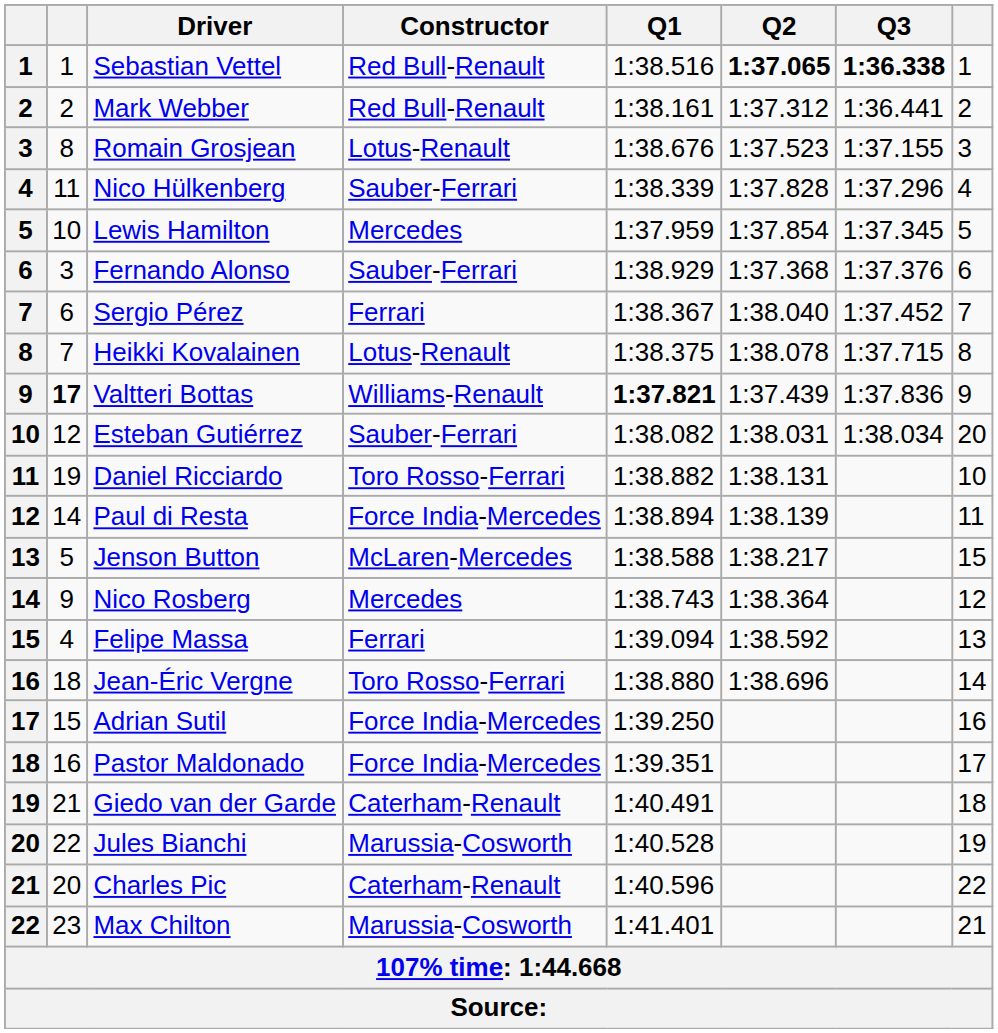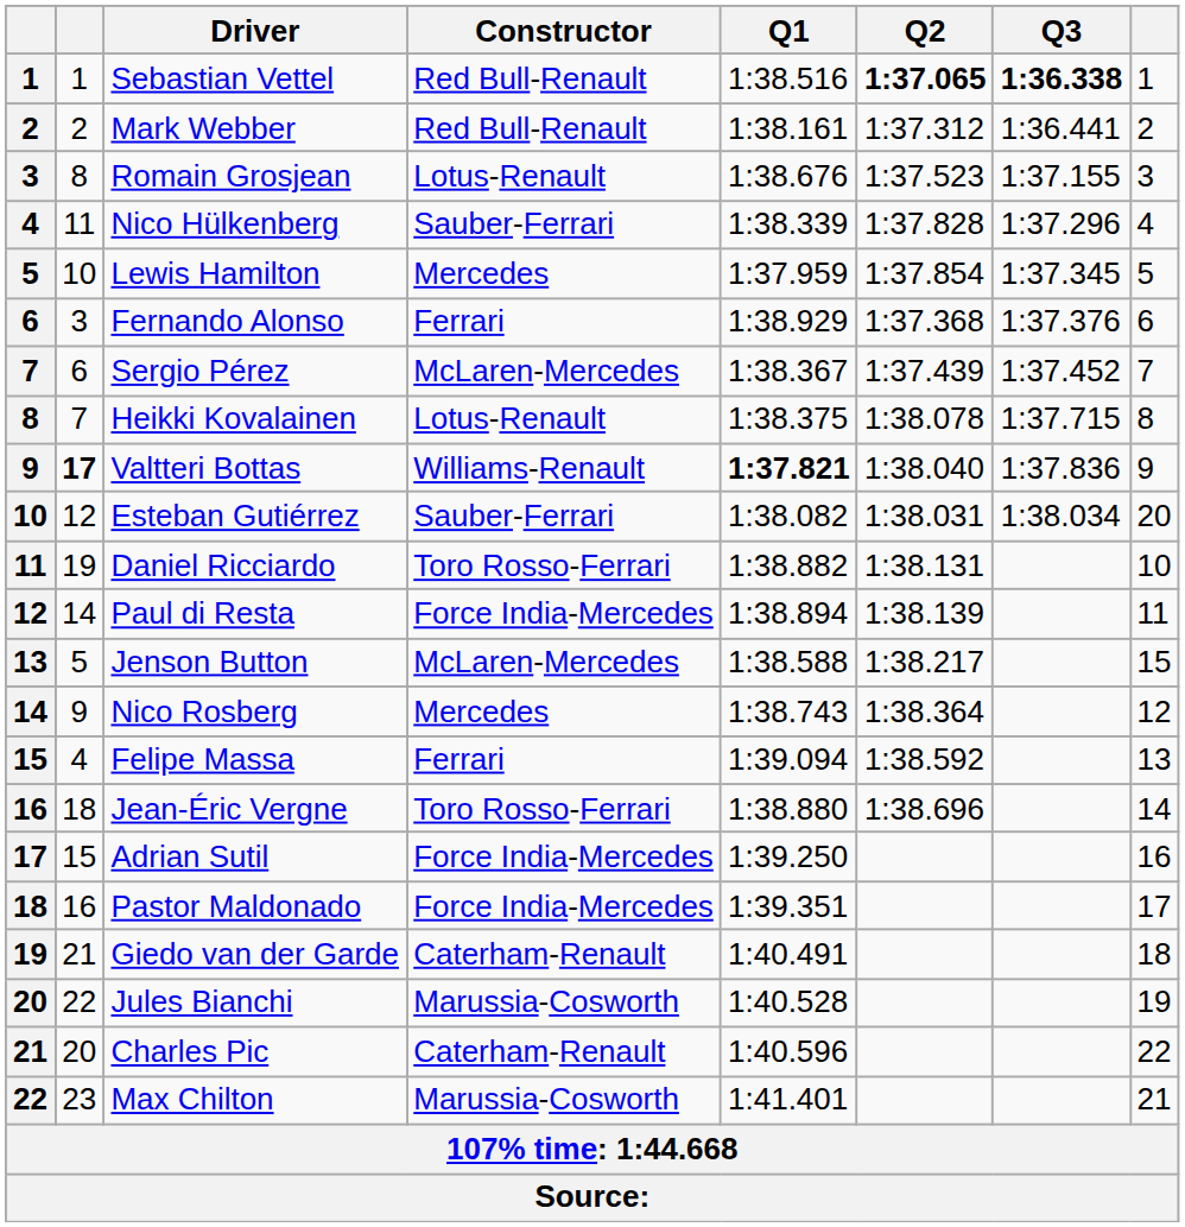 <table class="wikitable sortable" style="font-size:85%">
 <tr>
 <th></th>
 <th></th>
 <th>Driver</th>
 <th>Constructor</th>
 <th>Q1</th>
 <th>Q2</th>
 <th>Q3</th>
 <th></th>
 </tr>
 <tr>
 <th>1</th>
 <td align="center">1</td>
 <td> <a href='#'>Sebastian Vettel</a></td>
 <td><a href='#'>Red Bull</a>-<a href='#'>Renault</a></td>
 <td>1:38.516</td>
 <td><strong>1:37.065</strong></td>
 <td><strong>1:36.338</strong></td>
 <td>1</td>
 </tr>
 <tr>
 <th>2</th>
 <td align="center">2</td>
 <td> <a href='#'>Mark Webber</a></td>
 <td><a href='#'>Red Bull</a>-<a href='#'>Renault</a></td>
 <td>1:38.161</td>
 <td>1:37.312</td>
 <td>1:36.441</td>
 <td>2</td>
 </tr>
 <tr>
 <th>3</th>
 <td align="center">8</td>
 <td> <a href='#'>Romain Grosjean</a></td>
 <td><a href='#'>Lotus</a>-<a href='#'>Renault</a></td>
 <td>1:38.676</td>
 <td>1:37.523</td>
 <td>1:37.155</td>
 <td>3</td>
 </tr>
 <tr>
 <th>4</th>
 <td align="center">11</td>
 <td> <a href='#'>Nico Hülkenberg</a></td>
 <td><a href='#'>Sauber</a>-<a href='#'>Ferrari</a></td>
 <td>1:38.339</td>
 <td>1:37.828</td>
 <td>1:37.296</td>
 <td>4</td>
 </tr>
 <tr>
 <th>5</th>
 <td align="center">10</td>
 <td> <a href='#'>Lewis Hamilton</a></td>
 <td><a href='#'>Mercedes</a></td>
 <td>1:37.959</td>
 <td>1:37.854</td>
 <td>1:37.345</td>
 <td>5</td>
 </tr>
 <tr>
 <th>6</th>
 <td align="center">3</td>
 <td> <a href='#'>Fernando Alonso</a></td>
-<td><a href='#'>Sauber</a>-<a href='#'>Ferrari</a></td>
+<td><a href='#'>Ferrari</a></td>
 <td>1:38.929</td>
 <td>1:37.368</td>
 <td>1:37.376</td>
 <td>6</td>
 </tr>
 <tr>
 <th>7</th>
 <td align="center">6</td>
 <td> <a href='#'>Sergio Pérez</a></td>
-<td><a href='#'>Ferrari</a></td>
+<td><a href='#'>McLaren</a>-<a href='#'>Mercedes</a></td>
 <td>1:38.367</td>
-<td>1:38.040</td>
+<td>1:37.439</td>
 <td>1:37.452</td>
 <td>7</td>
 </tr>
 <tr>
 <th>8</th>
 <td align="center">7</td>
 <td> <a href='#'>Heikki Kovalainen</a></td>
 <td><a href='#'>Lotus</a>-<a href='#'>Renault</a></td>
 <td>1:38.375</td>
 <td>1:38.078</td>
 <td>1:37.715</td>
 <td>8</td>
 </tr>
 <tr>
 <th>9</th>
 <td align="center"><strong>17</strong></td>
 <td> <a href='#'>Valtteri Bottas</a></td>
 <td><a href='#'>Williams</a>-<a href='#'>Renault</a></td>
 <td><strong>1:37.821</strong></td>
-<td>1:37.439</td>
+<td>1:38.040</td>
 <td>1:37.836</td>
 <td>9</td>
 </tr>
 <tr>
 <th>10</th>
 <td align="center">12</td>
 <td> <a href='#'>Esteban Gutiérrez</a></td>
 <td><a href='#'>Sauber</a>-<a href='#'>Ferrari</a></td>
 <td>1:38.082</td>
 <td>1:38.031</td>
 <td>1:38.034</td>
 <td>20</td>
 </tr>
 <tr>
 <th>11</th>
 <td align="center">19</td>
 <td> <a href='#'>Daniel Ricciardo</a></td>
 <td><a href='#'>Toro Rosso</a>-<a href='#'>Ferrari</a></td>
 <td>1:38.882</td>
 <td>1:38.131</td>
 <td></td>
 <td>10</td>
 </tr>
 <tr>
 <th>12</th>
 <td align="center">14</td>
 <td> <a href='#'>Paul di Resta</a></td>
 <td><a href='#'>Force India</a>-<a href='#'>Mercedes</a></td>
 <td>1:38.894</td>
 <td>1:38.139</td>
 <td></td>
 <td>11</td>
 </tr>
 <tr>
 <th>13</th>
 <td align="center">5</td>
 <td> <a href='#'>Jenson Button</a></td>
 <td><a href='#'>McLaren</a>-<a href='#'>Mercedes</a></td>
 <td>1:38.588</td>
 <td>1:38.217</td>
 <td></td>
 <td>15</td>
 </tr>
 <tr>
 <th>14</th>
 <td align="center">9</td>
 <td> <a href='#'>Nico Rosberg</a></td>
 <td><a href='#'>Mercedes</a></td>
 <td>1:38.743</td>
 <td>1:38.364</td>
 <td></td>
 <td>12</td>
 </tr>
 <tr>
 <th>15</th>
 <td align="center">4</td>
 <td> <a href='#'>Felipe Massa</a></td>
 <td><a href='#'>Ferrari</a></td>
 <td>1:39.094</td>
 <td>1:38.592</td>
 <td></td>
 <td>13</td>
 </tr>
 <tr>
 <th>16</th>
 <td align="center">18</td>
 <td> <a href='#'>Jean-Éric Vergne</a></td>
 <td><a href='#'>Toro Rosso</a>-<a href='#'>Ferrari</a></td>
 <td>1:38.880</td>
 <td>1:38.696</td>
 <td></td>
 <td>14</td>
 </tr>
 <tr>
 <th>17</th>
 <td align="center">15</td>
 <td> <a href='#'>Adrian Sutil</a></td>
 <td><a href='#'>Force India</a>-<a href='#'>Mercedes</a></td>
 <td>1:39.250</td>
 <td></td>
 <td></td>
 <td>16</td>
 </tr>
 <tr>
 <th>18</th>
 <td align="center">16</td>
 <td> <a href='#'>Pastor Maldonado</a></td>
 <td><a href='#'>Force India</a>-<a href='#'>Mercedes</a></td>
 <td>1:39.351</td>
 <td></td>
 <td></td>
 <td>17</td>
 </tr>
 <tr>
 <th>19</th>
 <td align="center">21</td>
 <td> <a href='#'>Giedo van der Garde</a></td>
 <td><a href='#'>Caterham</a>-<a href='#'>Renault</a></td>
 <td>1:40.491</td>
 <td></td>
 <td></td>
 <td>18</td>
 </tr>
 <tr>
 <th>20</th>
 <td align="center">22</td>
 <td> <a href='#'>Jules Bianchi</a></td>
 <td><a href='#'>Marussia</a>-<a href='#'>Cosworth</a></td>
 <td>1:40.528</td>
 <td></td>
 <td></td>
 <td>19</td>
 </tr>
 <tr>
 <th>21</th>
 <td align="center">20</td>
 <td> <a href='#'>Charles Pic</a></td>
 <td><a href='#'>Caterham</a>-<a href='#'>Renault</a></td>
 <td>1:40.596</td>
 <td></td>
 <td></td>
 <td>22</td>
 </tr>
 <tr>
 <th>22</th>
 <td align="center">23</td>
 <td> <a href='#'>Max Chilton</a></td>
 <td><a href='#'>Marussia</a>-<a href='#'>Cosworth</a></td>
 <td>1:41.401</td>
 <td></td>
 <td></td>
 <td>21</td>
 </tr>
 <tr>
 <th colspan=8><a href='#'>107% time</a>: 1:44.668</th>
 </tr>
 <tr>
 <th colspan=8>Source:</th>
 </tr>
 </table>
